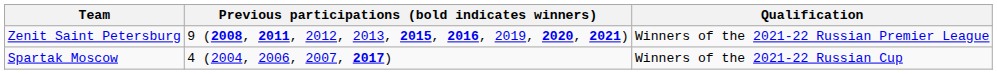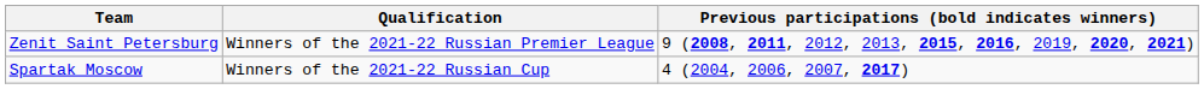 <table class="wikitable">
 <tr>
 <th>Team</th>
+<th>Qualification</th>
 <th>Previous participations (bold indicates winners)</th>
-<th>Qualification</th>
 </tr>
 <tr>
 <td> <a href='#'>Zenit Saint Petersburg</a></td>
+<td>Winners of the <a href='#'>2021-22 Russian Premier League</a></td>
 <td>9 (<strong><a href='#'>2008</a></strong>, <strong><a href='#'>2011</a></strong>, <a href='#'>2012</a>, <a href='#'>2013</a>, <strong><a href='#'>2015</a></strong>, <strong><a href='#'>2016</a></strong>, <a href='#'>2019</a>, <strong><a href='#'>2020</a></strong>, <strong><a href='#'>2021</a></strong>)</td>
-<td>Winners of the <a href='#'>2021-22 Russian Premier League</a></td>
 </tr>
 <tr>
 <td> <a href='#'>Spartak Moscow</a></td>
+<td>Winners of the <a href='#'>2021-22 Russian Cup</a></td>
 <td>4 (<a href='#'>2004</a>, <a href='#'>2006</a>, <a href='#'>2007</a>, <strong><a href='#'>2017</a></strong>)</td>
-<td>Winners of the <a href='#'>2021-22 Russian Cup</a></td>
 </tr>
 </table>
